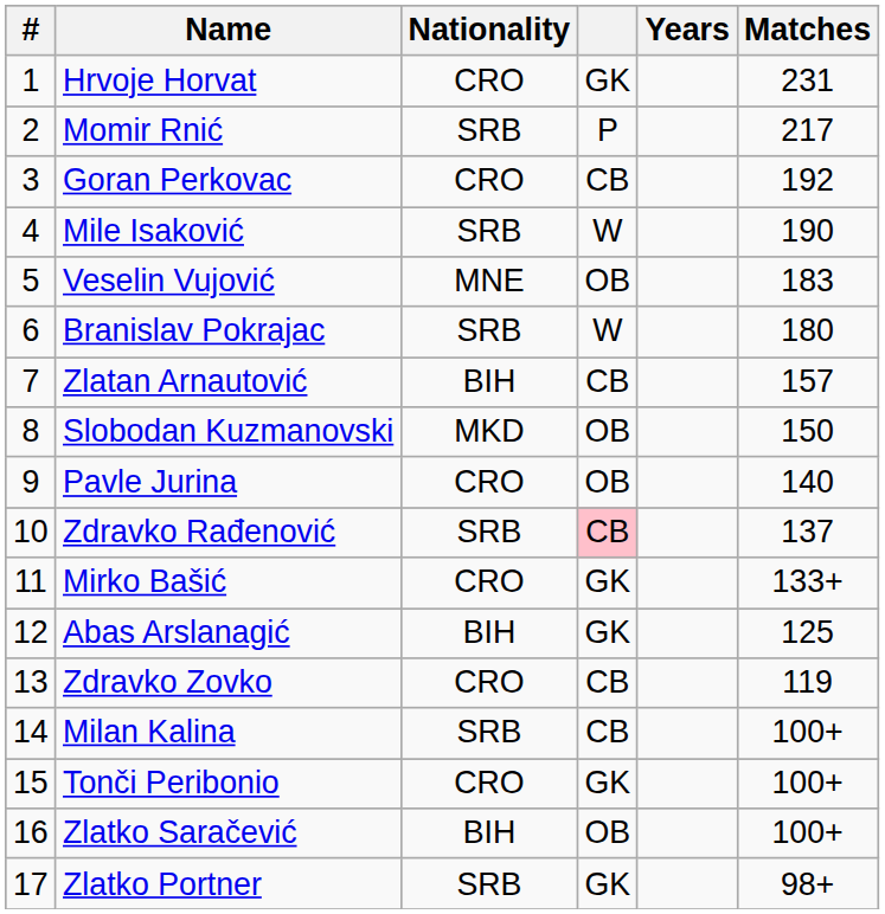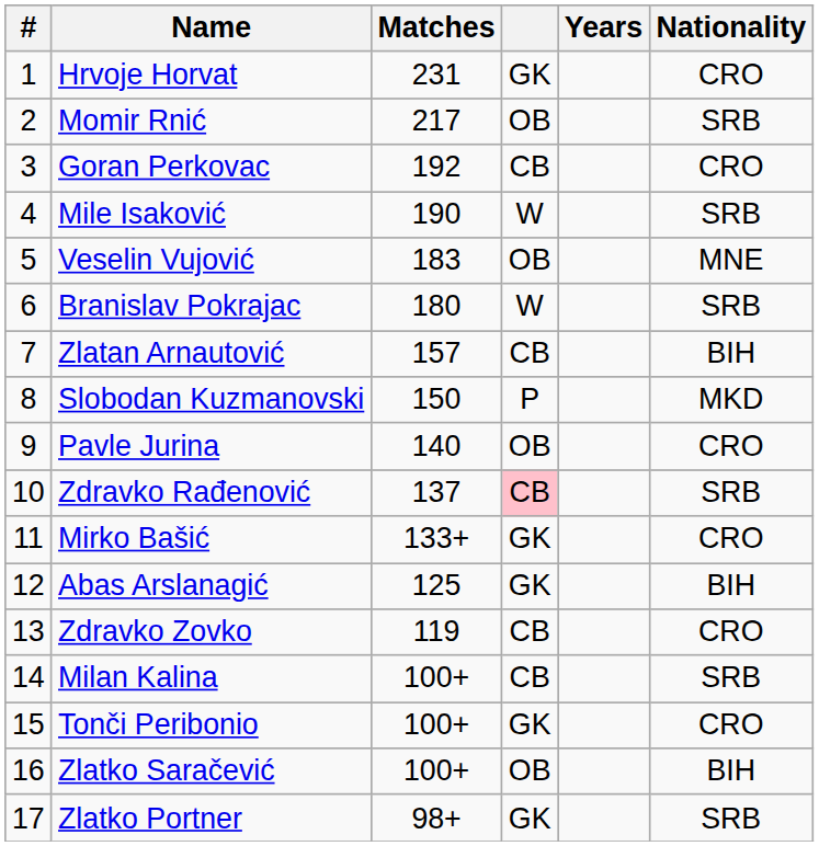 <table class="wikitable sortable" style="text-align:center">
 <tr>
 <th>#</th>
 <th>Name</th>
-<th>Nationality</th>
+<th>Matches</th>
 <th></th>
 <th>Years</th>
-<th>Matches</th>
+<th>Nationality</th>
 </tr>
 <tr>
 <td>1</td>
 <td align="left"><a href='#'>Hrvoje Horvat</a></td>
-<td>CRO</td>
+<td>231</td>
 <td>GK</td>
 <td></td>
-<td>231</td>
+<td>CRO</td>
 </tr>
 <tr>
 <td>2</td>
 <td align="left"><a href='#'>Momir Rnić</a></td>
+<td>217</td>
+<td>OB</td>
+<td></td>
 <td>SRB</td>
-<td>P</td>
-<td></td>
-<td>217</td>
 </tr>
 <tr>
 <td>3</td>
 <td align="left"><a href='#'>Goran Perkovac</a></td>
-<td>CRO</td>
+<td>192</td>
 <td>CB</td>
 <td></td>
-<td>192</td>
+<td>CRO</td>
 </tr>
 <tr>
 <td>4</td>
 <td align="left"><a href='#'>Mile Isaković</a></td>
-<td>SRB</td>
+<td>190</td>
 <td>W</td>
 <td></td>
-<td>190</td>
+<td>SRB</td>
 </tr>
 <tr>
 <td>5</td>
 <td align="left"><a href='#'>Veselin Vujović</a></td>
-<td>MNE</td>
+<td>183</td>
 <td>OB</td>
 <td></td>
-<td>183</td>
+<td>MNE</td>
 </tr>
 <tr>
 <td>6</td>
 <td align="left"><a href='#'>Branislav Pokrajac</a></td>
-<td>SRB</td>
+<td>180</td>
 <td>W</td>
 <td></td>
-<td>180</td>
+<td>SRB</td>
 </tr>
 <tr>
 <td>7</td>
 <td align="left"><a href='#'>Zlatan Arnautović</a></td>
-<td>BIH</td>
+<td>157</td>
 <td>CB</td>
 <td></td>
-<td>157</td>
+<td>BIH</td>
 </tr>
 <tr>
 <td>8</td>
 <td align="left"><a href='#'>Slobodan Kuzmanovski</a></td>
+<td>150</td>
+<td>P</td>
+<td></td>
 <td>MKD</td>
-<td>OB</td>
-<td></td>
-<td>150</td>
 </tr>
 <tr>
 <td>9</td>
 <td align="left"><a href='#'>Pavle Jurina</a></td>
-<td>CRO</td>
+<td>140</td>
 <td>OB</td>
 <td></td>
-<td>140</td>
+<td>CRO</td>
 </tr>
 <tr>
 <td>10</td>
 <td align="left"><a href='#'>Zdravko Rađenović</a></td>
-<td>SRB</td>
+<td>137</td>
 <td style="background: pink;">CB</td>
 <td></td>
-<td>137</td>
+<td>SRB</td>
 </tr>
 <tr>
 <td>11</td>
 <td align="left"><a href='#'>Mirko Bašić</a></td>
-<td>CRO</td>
+<td>133+</td>
 <td>GK</td>
 <td></td>
-<td>133+</td>
+<td>CRO</td>
 </tr>
 <tr>
 <td>12</td>
 <td align="left"><a href='#'>Abas Arslanagić</a></td>
-<td>BIH</td>
+<td>125</td>
 <td>GK</td>
 <td></td>
-<td>125</td>
+<td>BIH</td>
 </tr>
 <tr>
 <td>13</td>
 <td align="left"><a href='#'>Zdravko Zovko</a></td>
-<td>CRO</td>
+<td>119</td>
 <td>CB</td>
 <td></td>
-<td>119</td>
+<td>CRO</td>
 </tr>
 <tr>
 <td>14</td>
 <td align="left"><a href='#'>Milan Kalina</a></td>
-<td>SRB</td>
+<td>100+</td>
 <td>CB</td>
 <td></td>
-<td>100+</td>
+<td>SRB</td>
 </tr>
 <tr>
 <td>15</td>
 <td align="left"><a href='#'>Tonči Peribonio</a></td>
-<td>CRO</td>
+<td>100+</td>
 <td>GK</td>
 <td></td>
-<td>100+</td>
+<td>CRO</td>
 </tr>
 <tr>
 <td>16</td>
 <td align="left"><a href='#'>Zlatko Saračević</a></td>
-<td>BIH</td>
+<td>100+</td>
 <td>OB</td>
 <td></td>
-<td>100+</td>
+<td>BIH</td>
 </tr>
 <tr>
 <td>17</td>
 <td align="left"><a href='#'>Zlatko Portner</a></td>
-<td>SRB</td>
+<td>98+</td>
 <td>GK</td>
 <td></td>
-<td>98+</td>
+<td>SRB</td>
 </tr>
 </table>
